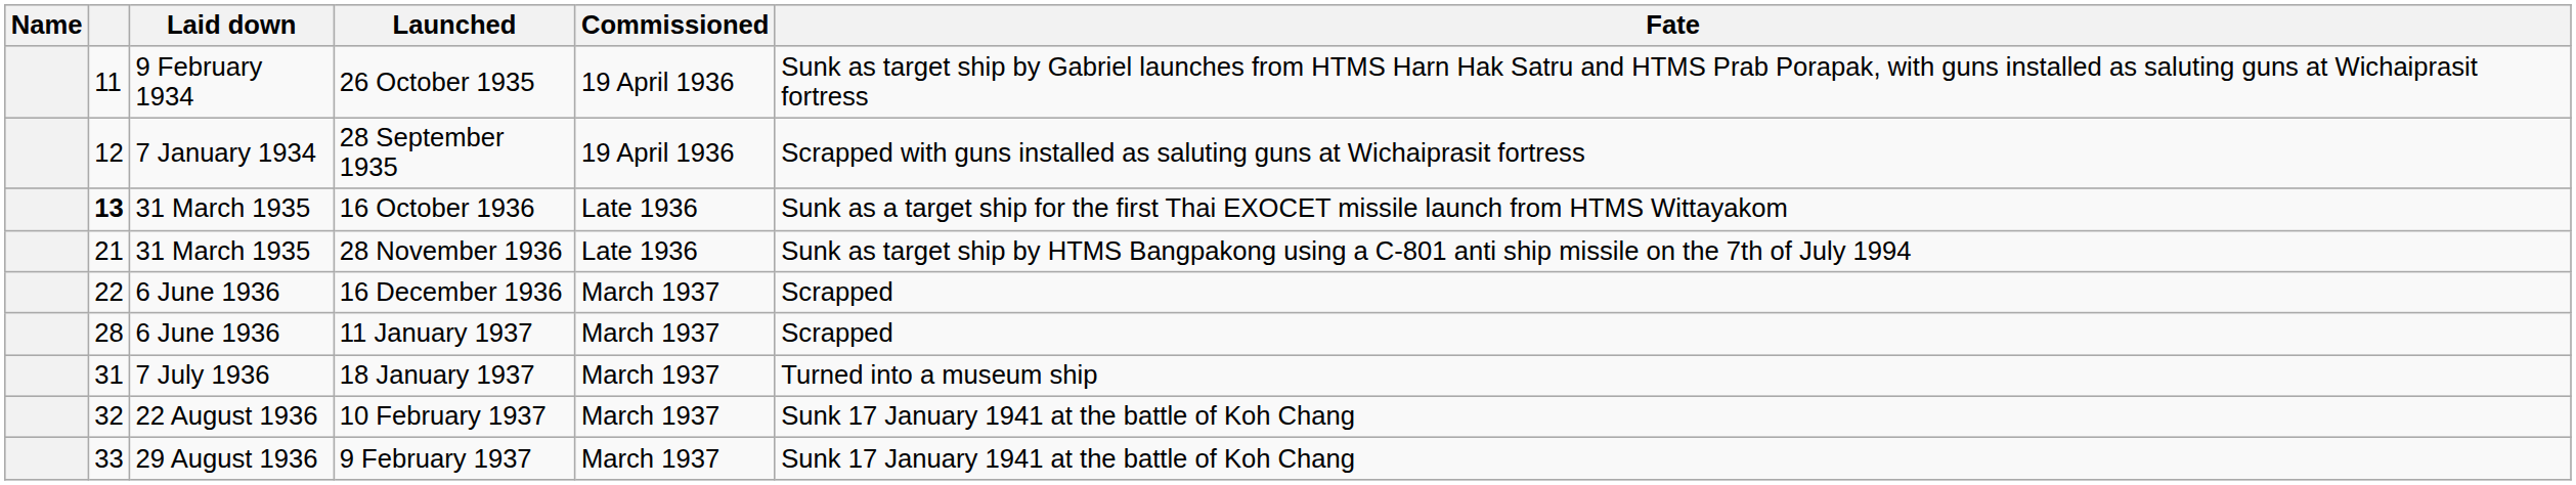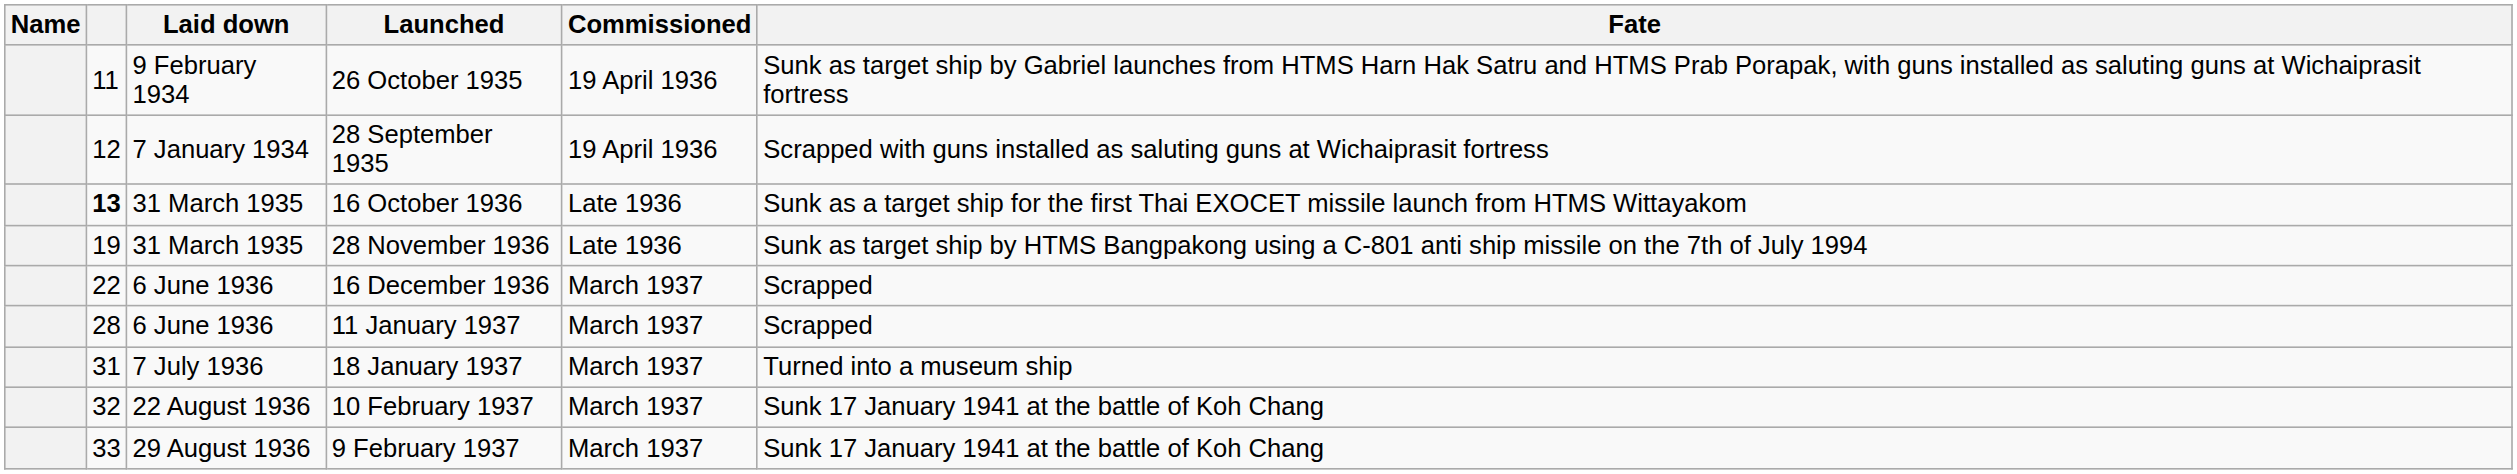 <table class="wikitable plainrowheaders">
 <tr>
 <th scope="col">Name</th>
 <th scope="col"><a href='#'></a></th>
 <th scope="col">Laid down</th>
 <th scope="col">Launched</th>
 <th scope="col">Commissioned</th>
 <th scope="col">Fate</th>
 </tr>
 <tr>
 <th scope="row"></th>
 <td>11</td>
 <td>9 February 1934</td>
 <td>26 October 1935</td>
 <td>19 April 1936</td>
 <td>Sunk as target ship by Gabriel launches from HTMS Harn Hak Satru and HTMS Prab Porapak, with guns installed as saluting guns at Wichaiprasit fortress</td>
 </tr>
 <tr>
 <th scope="row"></th>
 <td>12</td>
 <td>7 January 1934</td>
 <td>28 September 1935</td>
 <td>19 April 1936</td>
 <td>Scrapped with guns installed as saluting guns at Wichaiprasit fortress</td>
 </tr>
 <tr>
 <th scope="row"></th>
 <td><strong>13</strong></td>
 <td>31 March 1935</td>
 <td>16 October 1936</td>
 <td>Late 1936</td>
 <td>Sunk as a target ship for the first Thai EXOCET missile launch from HTMS Wittayakom</td>
 </tr>
 <tr>
 <th scope="row"></th>
-<td>21</td>
+<td>19</td>
 <td>31 March 1935</td>
 <td>28 November 1936</td>
 <td>Late 1936</td>
 <td>Sunk as target ship by HTMS Bangpakong using a C-801 anti ship missile on the 7th of July 1994</td>
 </tr>
 <tr>
 <th scope="row"></th>
 <td>22</td>
 <td>6 June 1936</td>
 <td>16 December 1936</td>
 <td>March 1937</td>
 <td>Scrapped</td>
 </tr>
 <tr>
 <th scope="row"></th>
 <td>28</td>
 <td>6 June 1936</td>
 <td>11 January 1937</td>
 <td>March 1937</td>
 <td>Scrapped</td>
 </tr>
 <tr>
 <th scope="row"></th>
 <td>31</td>
 <td>7 July 1936</td>
 <td>18 January 1937</td>
 <td>March 1937</td>
 <td>Turned into a museum ship</td>
 </tr>
 <tr>
 <th scope="row"></th>
 <td>32</td>
 <td>22 August 1936</td>
 <td>10 February 1937</td>
 <td>March 1937</td>
 <td>Sunk 17 January 1941 at the battle of Koh Chang</td>
 </tr>
 <tr>
 <th scope="row"></th>
 <td>33</td>
 <td>29 August 1936</td>
 <td>9 February 1937</td>
 <td>March 1937</td>
 <td>Sunk 17 January 1941 at the battle of Koh Chang</td>
 </tr>
 </table>
